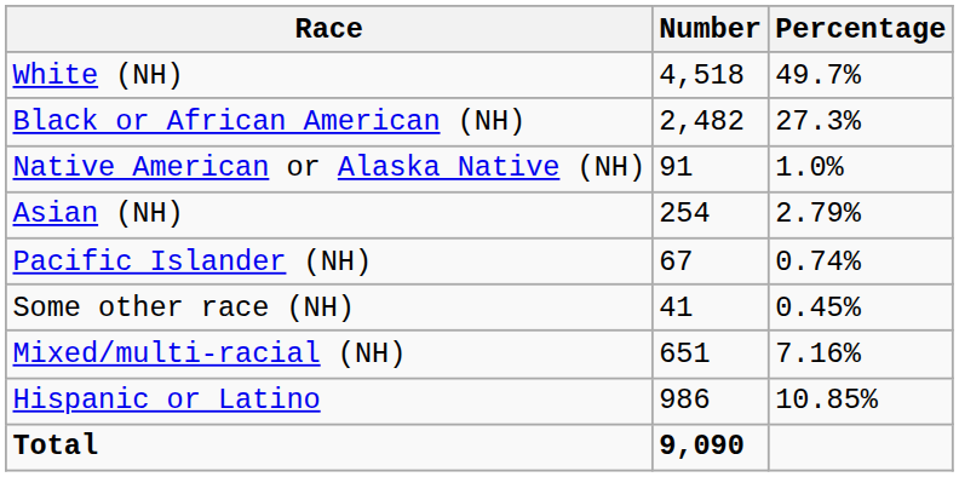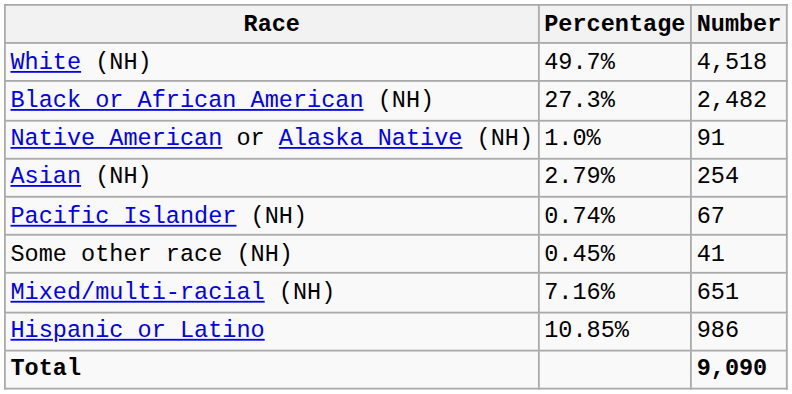 <table class="wikitable">
 <tr>
 <th>Race</th>
+<th>Percentage</th>
 <th>Number</th>
-<th>Percentage</th>
 </tr>
 <tr>
 <td><a href='#'>White</a> (NH)</td>
+<td>49.7%</td>
 <td>4,518</td>
-<td>49.7%</td>
 </tr>
 <tr>
 <td><a href='#'>Black or African American</a> (NH)</td>
+<td>27.3%</td>
 <td>2,482</td>
-<td>27.3%</td>
 </tr>
 <tr>
 <td><a href='#'>Native American</a> or <a href='#'>Alaska Native</a> (NH)</td>
+<td>1.0%</td>
 <td>91</td>
-<td>1.0%</td>
 </tr>
 <tr>
 <td><a href='#'>Asian</a> (NH)</td>
+<td>2.79%</td>
 <td>254</td>
-<td>2.79%</td>
 </tr>
 <tr>
 <td><a href='#'>Pacific Islander</a> (NH)</td>
+<td>0.74%</td>
 <td>67</td>
-<td>0.74%</td>
 </tr>
 <tr>
 <td>Some other race (NH)</td>
+<td>0.45%</td>
 <td>41</td>
-<td>0.45%</td>
 </tr>
 <tr>
 <td><a href='#'>Mixed/multi-racial</a> (NH)</td>
+<td>7.16%</td>
 <td>651</td>
-<td>7.16%</td>
 </tr>
 <tr>
 <td><a href='#'>Hispanic or Latino</a></td>
+<td>10.85%</td>
 <td>986</td>
-<td>10.85%</td>
 </tr>
 <tr>
 <td><strong>Total</strong></td>
+<td></td>
 <td><strong>9,090</strong></td>
-<td></td>
 </tr>
 </table>
